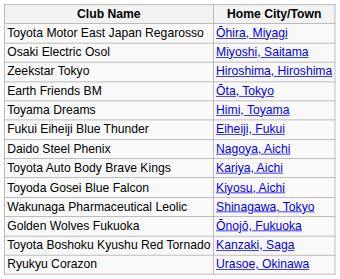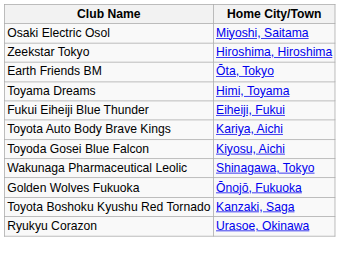 <table class="wikitable">
 <tr>
 <th>Club Name</th>
 <th>Home City/Town</th>
-</tr>
-<tr>
-<td>Toyota Motor East Japan Regarosso</td>
-<td><a href='#'>Ōhira, Miyagi</a></td>
 </tr>
 <tr>
 <td>Osaki Electric Osol</td>
 <td><a href='#'>Miyoshi, Saitama</a></td>
 </tr>
 <tr>
 <td>Zeekstar Tokyo</td>
 <td><a href='#'>Hiroshima, Hiroshima</a></td>
 </tr>
 <tr>
 <td>Earth Friends BM</td>
 <td><a href='#'>Ōta, Tokyo</a></td>
 </tr>
 <tr>
 <td>Toyama Dreams</td>
 <td><a href='#'>Himi, Toyama</a></td>
 </tr>
 <tr>
 <td>Fukui Eiheiji Blue Thunder</td>
 <td><a href='#'>Eiheiji, Fukui</a></td>
-</tr>
-<tr>
-<td>Daido Steel Phenix</td>
-<td><a href='#'>Nagoya, Aichi</a></td>
 </tr>
 <tr>
 <td>Toyota Auto Body Brave Kings</td>
 <td><a href='#'>Kariya, Aichi</a></td>
 </tr>
 <tr>
 <td>Toyoda Gosei Blue Falcon</td>
 <td><a href='#'>Kiyosu, Aichi</a></td>
 </tr>
 <tr>
 <td>Wakunaga Pharmaceutical Leolic</td>
 <td><a href='#'>Shinagawa, Tokyo</a></td>
 </tr>
 <tr>
 <td>Golden Wolves Fukuoka</td>
 <td><a href='#'>Ōnojō, Fukuoka</a></td>
 </tr>
 <tr>
 <td>Toyota Boshoku Kyushu Red Tornado</td>
 <td><a href='#'>Kanzaki, Saga</a></td>
 </tr>
 <tr>
 <td>Ryukyu Corazon</td>
 <td><a href='#'>Urasoe, Okinawa</a></td>
 </tr>
 </table>
